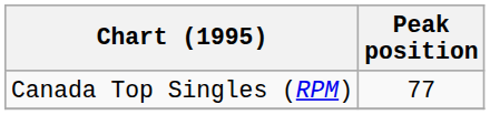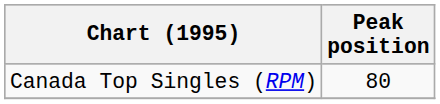 <table class="wikitable">
 <tr>
 <th>Chart (1995)</th>
 <th>Peak<br>position</th>
 </tr>
 <tr>
 <td>Canada Top Singles (<em><a href='#'>RPM</a></em>)</td>
-<td align="center">77</td>
+<td align="center">80</td>
 </tr>
 <tr>
 </tr>
 </table>
